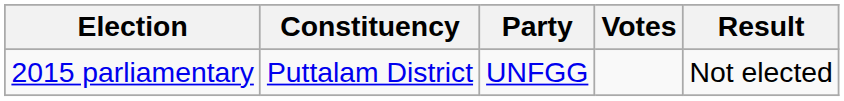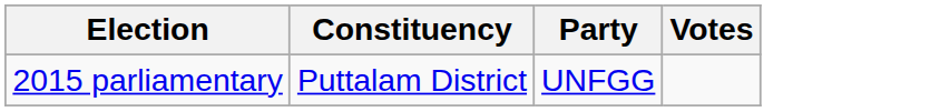 <table class="wikitable" style="text-align:left;">
 <tr>
 <th scope=col>Election</th>
 <th scope=col>Constituency</th>
 <th scope=col>Party</th>
 <th scope=col>Votes</th>
-<th scope=col>Result</th>
 </tr>
 <tr>
 <td><a href='#'>2015 parliamentary</a></td>
 <td><a href='#'>Puttalam District</a></td>
 <td><a href='#'>UNFGG</a></td>
 <td></td>
-<td>Not elected</td>
 </tr>
 </table>
